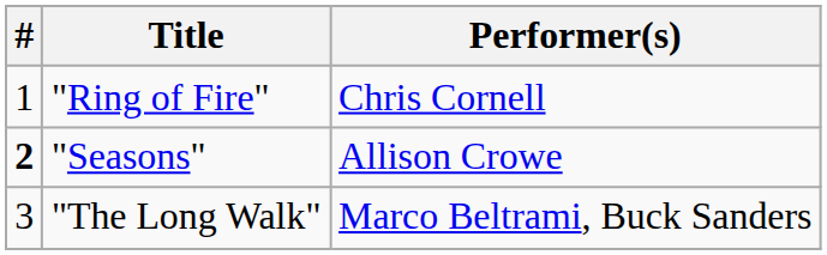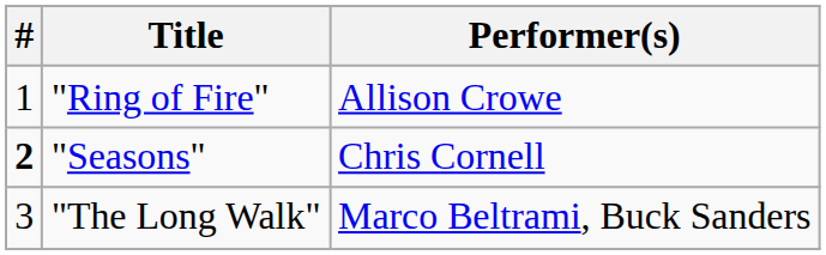 <table class="wikitable">
 <tr>
 <th style="text-align:center;">#</th>
 <th style="text-align:center;">Title</th>
 <th style="text-align:center;">Performer(s)</th>
 </tr>
 <tr>
 <td>1</td>
 <td>"<a href='#'>Ring of Fire</a>"</td>
-<td><a href='#'>Chris Cornell</a></td>
+<td><a href='#'>Allison Crowe</a></td>
 </tr>
 <tr>
 <td><strong>2</strong></td>
 <td>"<a href='#'>Seasons</a>"</td>
-<td><a href='#'>Allison Crowe</a></td>
+<td><a href='#'>Chris Cornell</a></td>
 </tr>
 <tr>
 <td>3</td>
 <td>"The Long Walk"</td>
 <td><a href='#'>Marco Beltrami</a>, Buck Sanders</td>
 </tr>
 </table>
